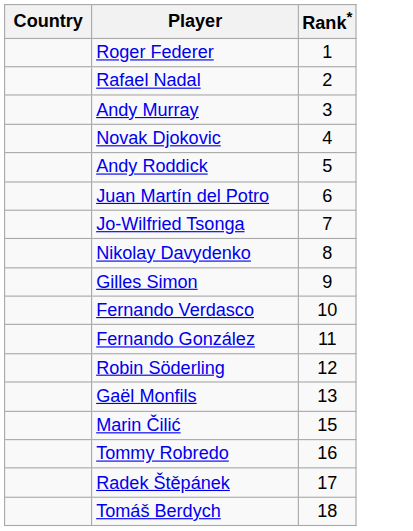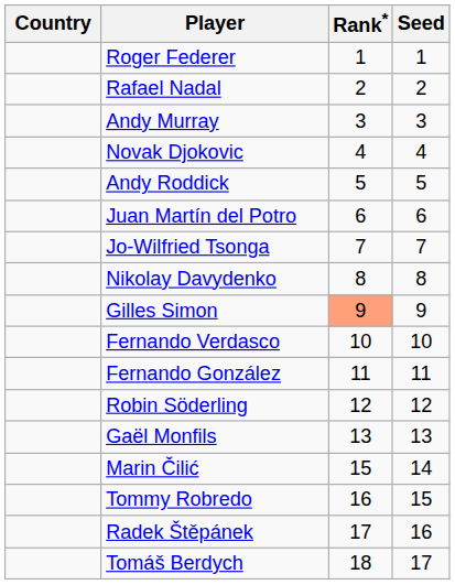 <table class="sortable wikitable">
 <tr>
 <th width="70">Country</th>
 <th width="175">Player</th>
 <th>Rank<sup>*</sup></th>
+<th>Seed</th>
 </tr>
 <tr>
 <td></td>
 <td><a href='#'>Roger Federer</a></td>
+<td align="center">1</td>
 <td align="center">1</td>
 </tr>
 <tr>
 <td></td>
 <td><a href='#'>Rafael Nadal</a></td>
 <td align="center">2</td>
+<td align="center">2</td>
 </tr>
 <tr>
 <td></td>
 <td><a href='#'>Andy Murray</a></td>
+<td align="center">3</td>
 <td align="center">3</td>
 </tr>
 <tr>
 <td></td>
 <td><a href='#'>Novak Djokovic</a></td>
 <td align="center">4</td>
+<td align="center">4</td>
 </tr>
 <tr>
 <td></td>
 <td><a href='#'>Andy Roddick</a></td>
+<td align="center">5</td>
 <td align="center">5</td>
 </tr>
 <tr>
 <td></td>
 <td><a href='#'>Juan Martín del Potro</a></td>
 <td align="center">6</td>
+<td align="center">6</td>
 </tr>
 <tr>
 <td></td>
 <td><a href='#'>Jo-Wilfried Tsonga</a></td>
+<td align="center">7</td>
 <td align="center">7</td>
 </tr>
 <tr>
 <td></td>
 <td><a href='#'>Nikolay Davydenko</a></td>
 <td align="center">8</td>
+<td align="center">8</td>
 </tr>
 <tr>
 <td></td>
 <td><a href='#'>Gilles Simon</a></td>
+<td align="center" style="background: lightsalmon;">9</td>
 <td align="center">9</td>
 </tr>
 <tr>
 <td></td>
 <td><a href='#'>Fernando Verdasco</a></td>
 <td align="center">10</td>
+<td align="center">10</td>
 </tr>
 <tr>
 <td></td>
 <td><a href='#'>Fernando González</a></td>
+<td align="center">11</td>
 <td align="center">11</td>
 </tr>
 <tr>
 <td></td>
 <td><a href='#'>Robin Söderling</a></td>
 <td align="center">12</td>
+<td align="center">12</td>
 </tr>
 <tr>
 <td></td>
 <td><a href='#'>Gaël Monfils</a></td>
+<td align="center">13</td>
 <td align="center">13</td>
 </tr>
 <tr>
 <td></td>
 <td><a href='#'>Marin Čilić</a></td>
 <td align="center">15</td>
+<td align="center">14</td>
 </tr>
 <tr>
 <td></td>
 <td><a href='#'>Tommy Robredo</a></td>
 <td align="center">16</td>
+<td align="center">15</td>
 </tr>
 <tr>
 <td></td>
 <td><a href='#'>Radek Štěpánek</a></td>
 <td align="center">17</td>
+<td align="center">16</td>
 </tr>
 <tr>
 <td></td>
 <td><a href='#'>Tomáš Berdych</a></td>
 <td align="center">18</td>
+<td align="center">17</td>
 </tr>
 </table>
